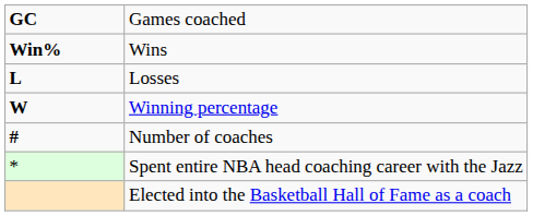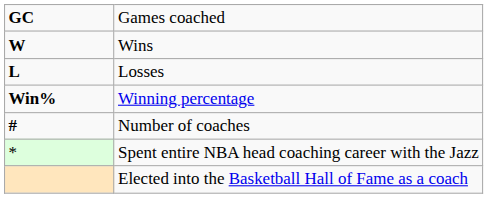 <table class="wikitable">
 <tr>
 <td><strong>GC</strong></td>
 <td>Games coached</td>
 </tr>
 <tr>
-<td><strong>Win%</strong></td>
+<td><strong>W</strong></td>
 <td>Wins</td>
 </tr>
 <tr>
 <td><strong>L</strong></td>
 <td>Losses</td>
 </tr>
 <tr>
-<td><strong>W</strong></td>
+<td><strong>Win%</strong></td>
 <td><a href='#'>Winning percentage</a></td>
 </tr>
 <tr>
 <td><strong>#</strong></td>
 <td>Number of coaches</td>
 </tr>
 <tr>
 <td style="background-color:#ddffdd; width:6em">*</td>
 <td>Spent entire NBA head coaching career with the Jazz</td>
 </tr>
 <tr>
 <td style="background-color:#FFE6BD; width:6em"></td>
 <td>Elected into the <a href='#'>Basketball Hall of Fame as a coach</a></td>
 </tr>
 </table>
